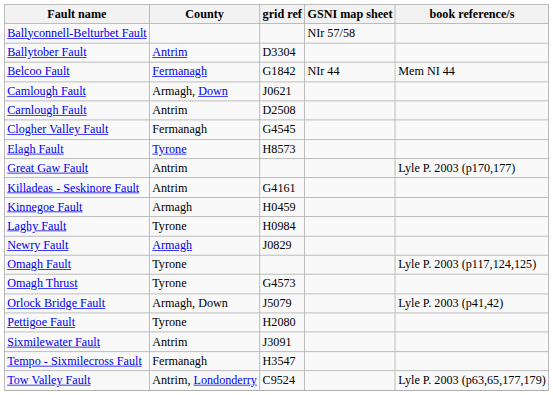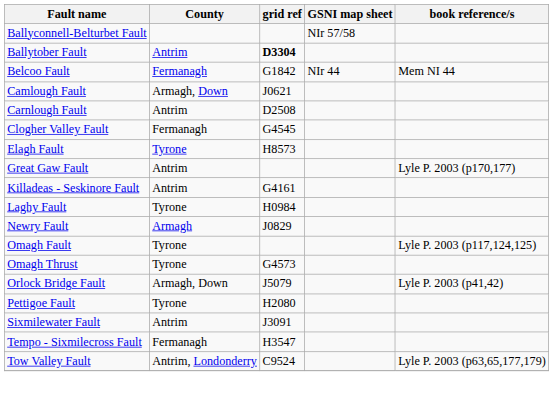 <table class="wikitable sortable">
 <tr>
 <th>Fault name</th>
 <th>County</th>
 <th>grid ref</th>
 <th>GSNI map sheet</th>
 <th>book reference/s</th>
 </tr>
 <tr>
 <td><a href='#'>Ballyconnell-Belturbet Fault</a></td>
 <td></td>
 <td></td>
 <td>NIr 57/58</td>
 <td></td>
 </tr>
 <tr>
 <td><a href='#'>Ballytober Fault</a></td>
 <td><a href='#'>Antrim</a></td>
-<td>D3304</td>
+<td><strong>D3304</strong></td>
 <td></td>
 <td></td>
 </tr>
 <tr>
 <td><a href='#'>Belcoo Fault</a></td>
 <td><a href='#'>Fermanagh</a></td>
 <td>G1842</td>
 <td>NIr 44</td>
 <td>Mem NI 44</td>
 </tr>
 <tr>
 <td><a href='#'>Camlough Fault</a></td>
 <td>Armagh, <a href='#'>Down</a></td>
 <td>J0621</td>
 <td></td>
 <td></td>
 </tr>
 <tr>
 <td><a href='#'>Carnlough Fault</a></td>
 <td>Antrim</td>
 <td>D2508</td>
 <td></td>
 <td></td>
 </tr>
 <tr>
 <td><a href='#'>Clogher Valley Fault</a></td>
 <td>Fermanagh</td>
 <td>G4545</td>
 <td></td>
 <td></td>
 </tr>
 <tr>
 <td><a href='#'>Elagh Fault</a></td>
 <td><a href='#'>Tyrone</a></td>
 <td>H8573</td>
 <td></td>
 <td></td>
 </tr>
 <tr>
 <td><a href='#'>Great Gaw Fault</a></td>
 <td>Antrim</td>
 <td></td>
 <td></td>
 <td>Lyle P. 2003 (p170,177)</td>
 </tr>
 <tr>
 <td><a href='#'>Killadeas - Seskinore Fault</a></td>
 <td>Antrim</td>
 <td>G4161</td>
-<td></td>
-<td></td>
-</tr>
-<tr>
-<td><a href='#'>Kinnegoe Fault</a></td>
-<td>Armagh</td>
-<td>H0459</td>
 <td></td>
 <td></td>
 </tr>
 <tr>
 <td><a href='#'>Laghy Fault</a></td>
 <td>Tyrone</td>
 <td>H0984</td>
 <td></td>
 <td></td>
 </tr>
 <tr>
 <td><a href='#'>Newry Fault</a></td>
 <td><a href='#'>Armagh</a></td>
 <td>J0829</td>
 <td></td>
 <td></td>
 </tr>
 <tr>
 <td><a href='#'>Omagh Fault</a></td>
 <td>Tyrone</td>
 <td></td>
 <td></td>
 <td>Lyle P. 2003 (p117,124,125)</td>
 </tr>
 <tr>
 <td><a href='#'>Omagh Thrust</a></td>
 <td>Tyrone</td>
 <td>G4573</td>
 <td></td>
 <td></td>
 </tr>
 <tr>
 <td><a href='#'>Orlock Bridge Fault</a></td>
 <td>Armagh, Down</td>
 <td>J5079</td>
 <td></td>
 <td>Lyle P. 2003 (p41,42)</td>
 </tr>
 <tr>
 <td><a href='#'>Pettigoe Fault</a></td>
 <td>Tyrone</td>
 <td>H2080</td>
 <td></td>
 <td></td>
 </tr>
 <tr>
 <td><a href='#'>Sixmilewater Fault</a></td>
 <td>Antrim</td>
 <td>J3091</td>
 <td></td>
 <td></td>
 </tr>
 <tr>
 <td><a href='#'>Tempo - Sixmilecross Fault</a></td>
 <td>Fermanagh</td>
 <td>H3547</td>
 <td></td>
 <td></td>
 </tr>
 <tr>
 <td><a href='#'>Tow Valley Fault</a></td>
 <td>Antrim, <a href='#'>Londonderry</a></td>
 <td>C9524</td>
 <td></td>
 <td>Lyle P. 2003 (p63,65,177,179)</td>
 </tr>
 <tr>
 </tr>
 </table>
